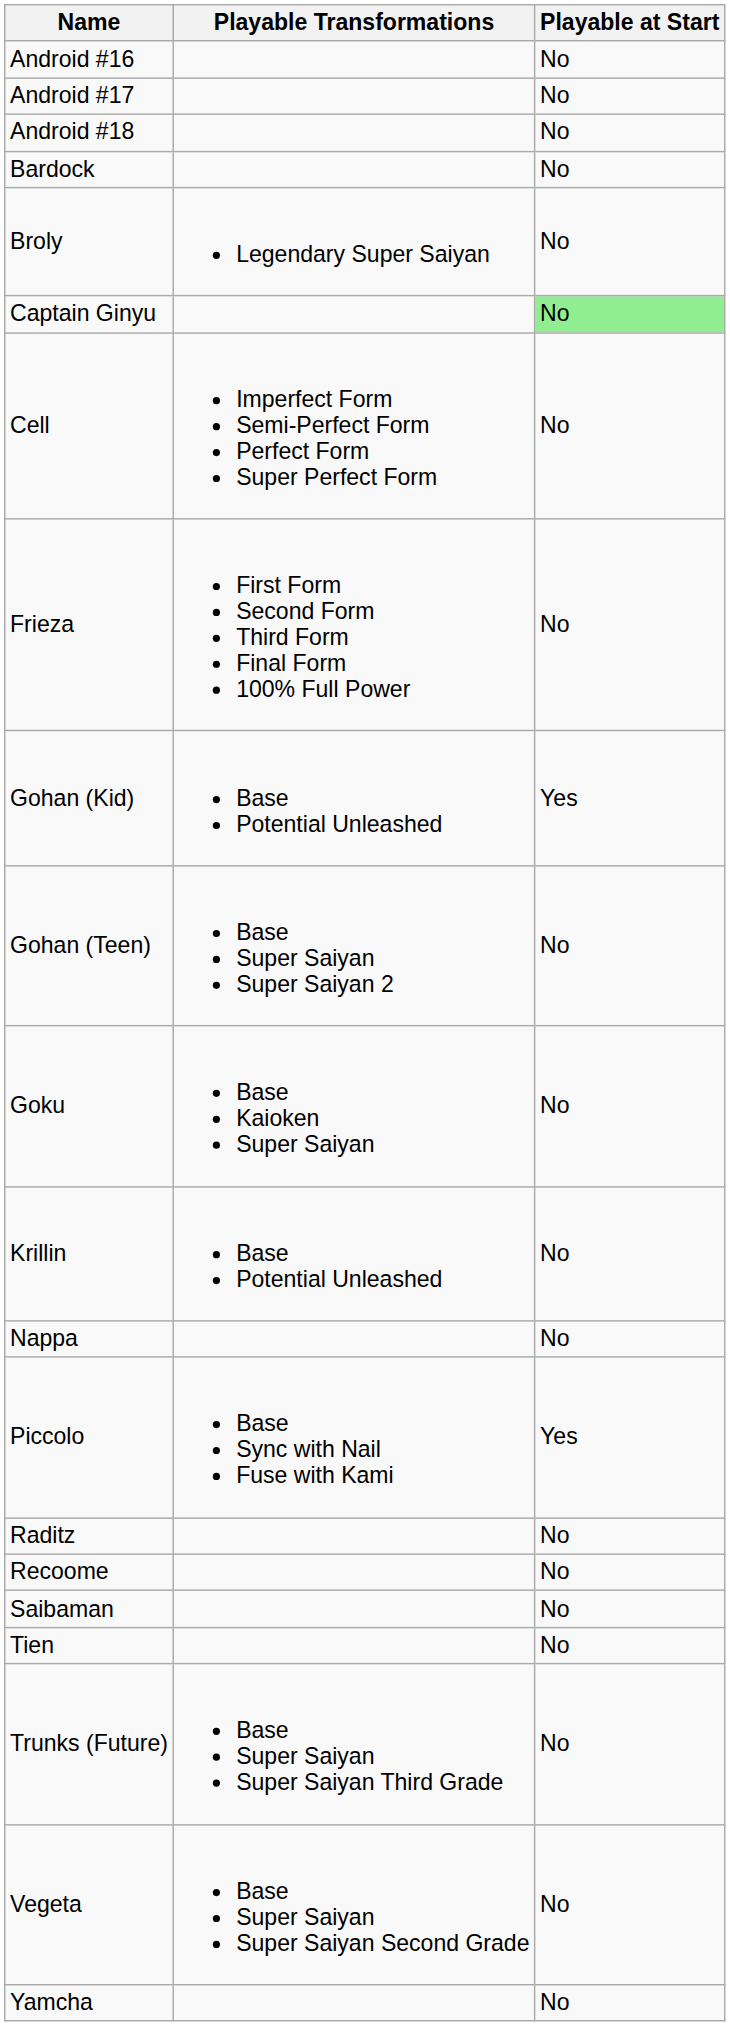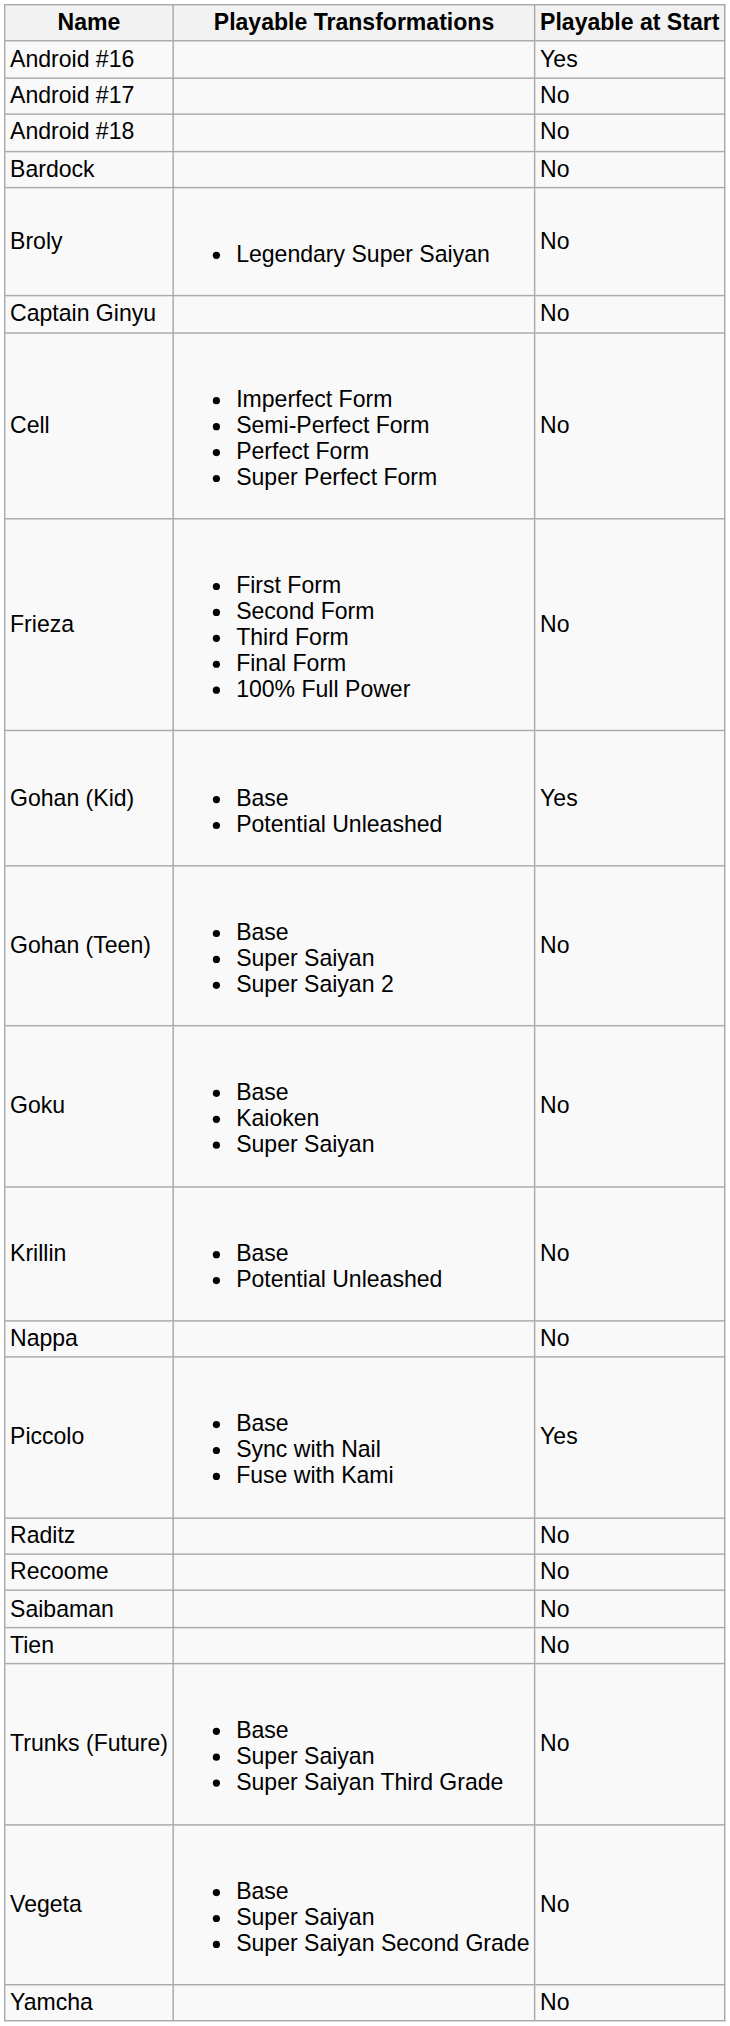 <table class="wikitable">
 <tr>
 <th>Name</th>
 <th>Playable Transformations</th>
 <th>Playable at Start</th>
 </tr>
 <tr>
 <td>Android #16</td>
 <td></td>
-<td>No</td>
+<td>Yes</td>
 </tr>
 <tr>
 <td>Android #17</td>
 <td></td>
 <td>No</td>
 </tr>
 <tr>
 <td>Android #18</td>
 <td></td>
 <td>No</td>
 </tr>
 <tr>
 <td>Bardock</td>
 <td></td>
 <td>No</td>
 </tr>
 <tr>
 <td>Broly</td>
 <td><br><ul><li>Legendary Super Saiyan</li></ul></td>
 <td>No</td>
 </tr>
 <tr>
 <td>Captain Ginyu</td>
 <td></td>
-<td style="background: lightgreen;">No</td>
+<td>No</td>
 </tr>
 <tr>
 <td>Cell</td>
 <td><br><ul><li>Imperfect Form</li><li>Semi-Perfect Form</li><li>Perfect Form</li><li>Super Perfect Form</li></ul></td>
 <td>No</td>
 </tr>
 <tr>
 <td>Frieza</td>
 <td><br><ul><li>First Form</li><li>Second Form</li><li>Third Form</li><li>Final Form</li><li>100% Full Power</li></ul></td>
 <td>No</td>
 </tr>
 <tr>
 <td>Gohan (Kid)</td>
 <td><br><ul><li>Base</li><li>Potential Unleashed</li></ul></td>
 <td>Yes</td>
 </tr>
 <tr>
 <td>Gohan (Teen)</td>
 <td><br><ul><li>Base</li><li>Super Saiyan</li><li>Super Saiyan 2</li></ul></td>
 <td>No</td>
 </tr>
 <tr>
 <td>Goku</td>
 <td><br><ul><li>Base</li><li>Kaioken</li><li>Super Saiyan</li></ul></td>
 <td>No</td>
 </tr>
 <tr>
 <td>Krillin</td>
 <td><br><ul><li>Base</li><li>Potential Unleashed</li></ul></td>
 <td>No</td>
 </tr>
 <tr>
 <td>Nappa</td>
 <td></td>
 <td>No</td>
 </tr>
 <tr>
 <td>Piccolo</td>
 <td><br><ul><li>Base</li><li>Sync with Nail</li><li>Fuse with Kami</li></ul></td>
 <td>Yes</td>
 </tr>
 <tr>
 <td>Raditz</td>
 <td></td>
 <td>No</td>
 </tr>
 <tr>
 <td>Recoome</td>
 <td></td>
 <td>No</td>
 </tr>
 <tr>
 <td>Saibaman</td>
 <td></td>
 <td>No</td>
 </tr>
 <tr>
 <td>Tien</td>
 <td></td>
 <td>No</td>
 </tr>
 <tr>
 <td>Trunks (Future)</td>
 <td><br><ul><li>Base</li><li>Super Saiyan</li><li>Super Saiyan Third Grade</li></ul></td>
 <td>No</td>
 </tr>
 <tr>
 <td>Vegeta</td>
 <td><br><ul><li>Base</li><li>Super Saiyan</li><li>Super Saiyan Second Grade</li></ul></td>
 <td>No</td>
 </tr>
 <tr>
 <td>Yamcha</td>
 <td></td>
 <td>No</td>
 </tr>
 </table>
